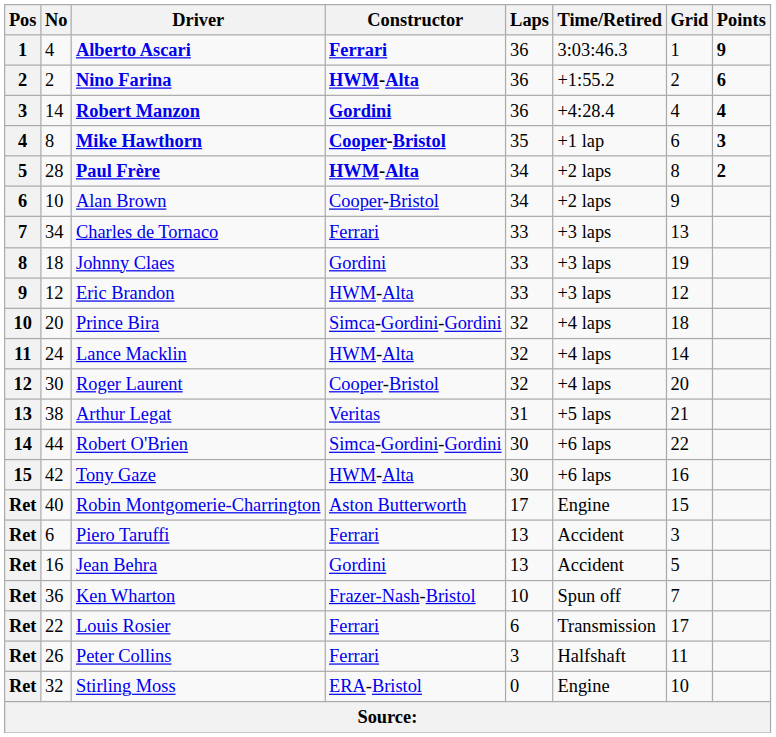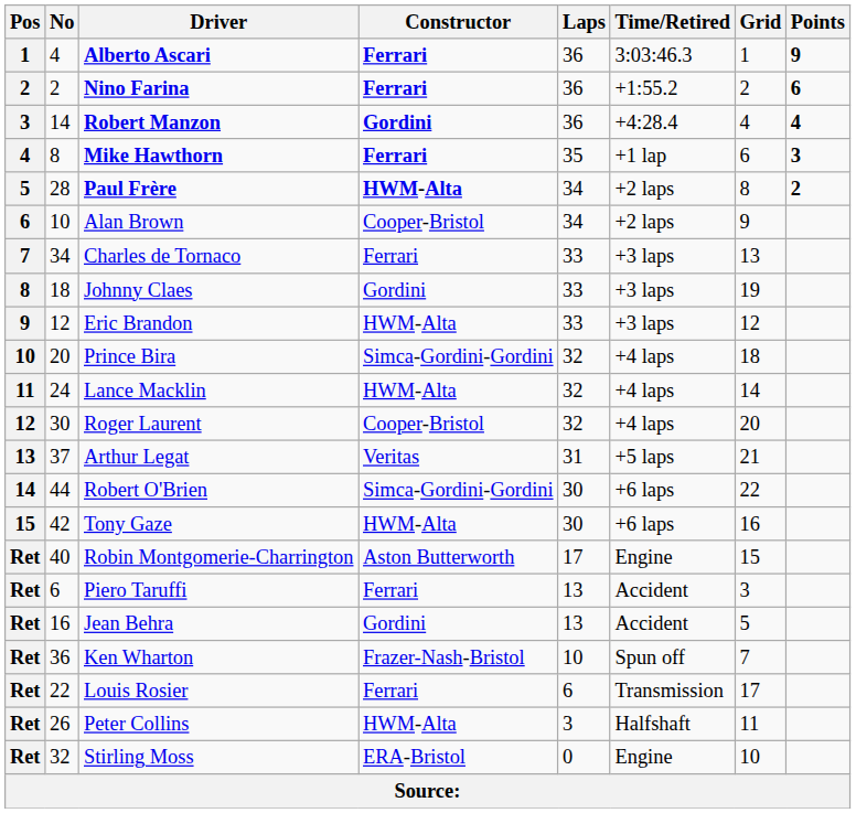 <table class="wikitable" style="font-size:95%">
 <tr>
 <th>Pos</th>
 <th>No</th>
 <th>Driver</th>
 <th>Constructor</th>
 <th>Laps</th>
 <th>Time/Retired</th>
 <th>Grid</th>
 <th>Points</th>
 </tr>
 <tr>
 <th>1</th>
 <td>4</td>
 <td> <strong><a href='#'>Alberto Ascari</a></strong></td>
 <td><strong><a href='#'>Ferrari</a></strong></td>
 <td>36</td>
 <td>3:03:46.3</td>
 <td>1</td>
 <td><strong>9</strong></td>
 </tr>
 <tr>
 <th>2</th>
 <td>2</td>
 <td> <strong><a href='#'>Nino Farina</a></strong></td>
-<td><strong><a href='#'>HWM</a>-<a href='#'>Alta</a></strong></td>
+<td><strong><a href='#'>Ferrari</a></strong></td>
 <td>36</td>
 <td>+1:55.2</td>
 <td>2</td>
 <td><strong>6</strong></td>
 </tr>
 <tr>
 <th>3</th>
 <td>14</td>
 <td> <strong><a href='#'>Robert Manzon</a></strong></td>
 <td><strong><a href='#'>Gordini</a></strong></td>
 <td>36</td>
 <td>+4:28.4</td>
 <td>4</td>
 <td><strong>4</strong></td>
 </tr>
 <tr>
 <th>4</th>
 <td>8</td>
 <td> <strong><a href='#'>Mike Hawthorn</a></strong></td>
-<td><strong><a href='#'>Cooper</a>-<a href='#'>Bristol</a></strong></td>
+<td><strong><a href='#'>Ferrari</a></strong></td>
 <td>35</td>
 <td>+1 lap</td>
 <td>6</td>
 <td><strong>3</strong></td>
 </tr>
 <tr>
 <th>5</th>
 <td>28</td>
 <td> <strong><a href='#'>Paul Frère</a></strong></td>
 <td><strong><a href='#'>HWM</a>-<a href='#'>Alta</a></strong></td>
 <td>34</td>
 <td>+2 laps</td>
 <td>8</td>
 <td><strong>2</strong></td>
 </tr>
 <tr>
 <th>6</th>
 <td>10</td>
 <td> <a href='#'>Alan Brown</a></td>
 <td><a href='#'>Cooper</a>-<a href='#'>Bristol</a></td>
 <td>34</td>
 <td>+2 laps</td>
 <td>9</td>
 <td></td>
 </tr>
 <tr>
 <th>7</th>
 <td>34</td>
 <td> <a href='#'>Charles de Tornaco</a></td>
 <td><a href='#'>Ferrari</a></td>
 <td>33</td>
 <td>+3 laps</td>
 <td>13</td>
 <td></td>
 </tr>
 <tr>
 <th>8</th>
 <td>18</td>
 <td> <a href='#'>Johnny Claes</a></td>
 <td><a href='#'>Gordini</a></td>
 <td>33</td>
 <td>+3 laps</td>
 <td>19</td>
 <td></td>
 </tr>
 <tr>
 <th>9</th>
 <td>12</td>
 <td> <a href='#'>Eric Brandon</a></td>
 <td><a href='#'>HWM</a>-<a href='#'>Alta</a></td>
 <td>33</td>
 <td>+3 laps</td>
 <td>12</td>
 <td></td>
 </tr>
 <tr>
 <th>10</th>
 <td>20</td>
 <td> <a href='#'>Prince Bira</a></td>
 <td><a href='#'>Simca</a>-<a href='#'>Gordini</a>-<a href='#'>Gordini</a></td>
 <td>32</td>
 <td>+4 laps</td>
 <td>18</td>
 <td></td>
 </tr>
 <tr>
 <th>11</th>
 <td>24</td>
 <td> <a href='#'>Lance Macklin</a></td>
 <td><a href='#'>HWM</a>-<a href='#'>Alta</a></td>
 <td>32</td>
 <td>+4 laps</td>
 <td>14</td>
 <td></td>
 </tr>
 <tr>
 <th>12</th>
 <td>30</td>
 <td> <a href='#'>Roger Laurent</a></td>
 <td><a href='#'>Cooper</a>-<a href='#'>Bristol</a></td>
 <td>32</td>
 <td>+4 laps</td>
 <td>20</td>
 <td></td>
 </tr>
 <tr>
 <th>13</th>
-<td>38</td>
+<td>37</td>
 <td> <a href='#'>Arthur Legat</a></td>
 <td><a href='#'>Veritas</a></td>
 <td>31</td>
 <td>+5 laps</td>
 <td>21</td>
 <td></td>
 </tr>
 <tr>
 <th>14</th>
 <td>44</td>
 <td> <a href='#'>Robert O'Brien</a></td>
 <td><a href='#'>Simca</a>-<a href='#'>Gordini</a>-<a href='#'>Gordini</a></td>
 <td>30</td>
 <td>+6 laps</td>
 <td>22</td>
 <td></td>
 </tr>
 <tr>
 <th>15</th>
 <td>42</td>
 <td> <a href='#'>Tony Gaze</a></td>
 <td><a href='#'>HWM</a>-<a href='#'>Alta</a></td>
 <td>30</td>
 <td>+6 laps</td>
 <td>16</td>
 <td></td>
 </tr>
 <tr>
 <th>Ret</th>
 <td>40</td>
 <td> <a href='#'>Robin Montgomerie-Charrington</a></td>
 <td><a href='#'>Aston Butterworth</a></td>
 <td>17</td>
 <td>Engine</td>
 <td>15</td>
 <td></td>
 </tr>
 <tr>
 <th>Ret</th>
 <td>6</td>
 <td> <a href='#'>Piero Taruffi</a></td>
 <td><a href='#'>Ferrari</a></td>
 <td>13</td>
 <td>Accident</td>
 <td>3</td>
 <td></td>
 </tr>
 <tr>
 <th>Ret</th>
 <td>16</td>
 <td> <a href='#'>Jean Behra</a></td>
 <td><a href='#'>Gordini</a></td>
 <td>13</td>
 <td>Accident</td>
 <td>5</td>
 <td></td>
 </tr>
 <tr>
 <th>Ret</th>
 <td>36</td>
 <td> <a href='#'>Ken Wharton</a></td>
 <td><a href='#'>Frazer-Nash</a>-<a href='#'>Bristol</a></td>
 <td>10</td>
 <td>Spun off</td>
 <td>7</td>
 <td></td>
 </tr>
 <tr>
 <th>Ret</th>
 <td>22</td>
 <td> <a href='#'>Louis Rosier</a></td>
 <td><a href='#'>Ferrari</a></td>
 <td>6</td>
 <td>Transmission</td>
 <td>17</td>
 <td></td>
 </tr>
 <tr>
 <th>Ret</th>
 <td>26</td>
 <td> <a href='#'>Peter Collins</a></td>
-<td><a href='#'>Ferrari</a></td>
+<td><a href='#'>HWM</a>-<a href='#'>Alta</a></td>
 <td>3</td>
 <td>Halfshaft</td>
 <td>11</td>
 <td></td>
 </tr>
 <tr>
 <th>Ret</th>
 <td>32</td>
 <td> <a href='#'>Stirling Moss</a></td>
 <td><a href='#'>ERA</a>-<a href='#'>Bristol</a></td>
 <td>0</td>
 <td>Engine</td>
 <td>10</td>
 <td></td>
 </tr>
 <tr style="background-color:#E5E4E2" align="center">
 <th colspan=8>Source:</th>
 </tr>
 </table>
